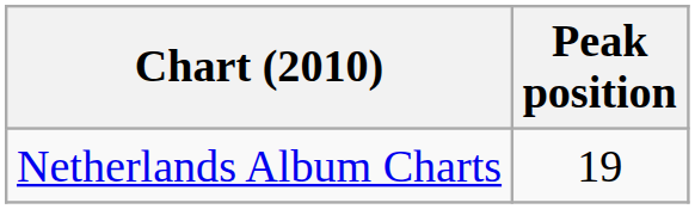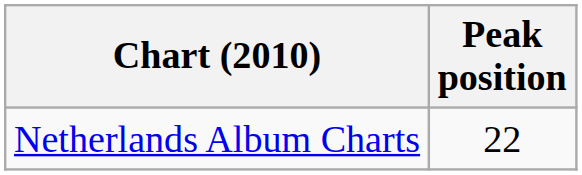 <table class="wikitable sortable">
 <tr>
 <th>Chart (2010)</th>
 <th>Peak<br>position</th>
 </tr>
 <tr>
 <td><a href='#'>Netherlands Album Charts</a></td>
-<td align="center">19</td>
+<td align="center">22</td>
 </tr>
 </table>
